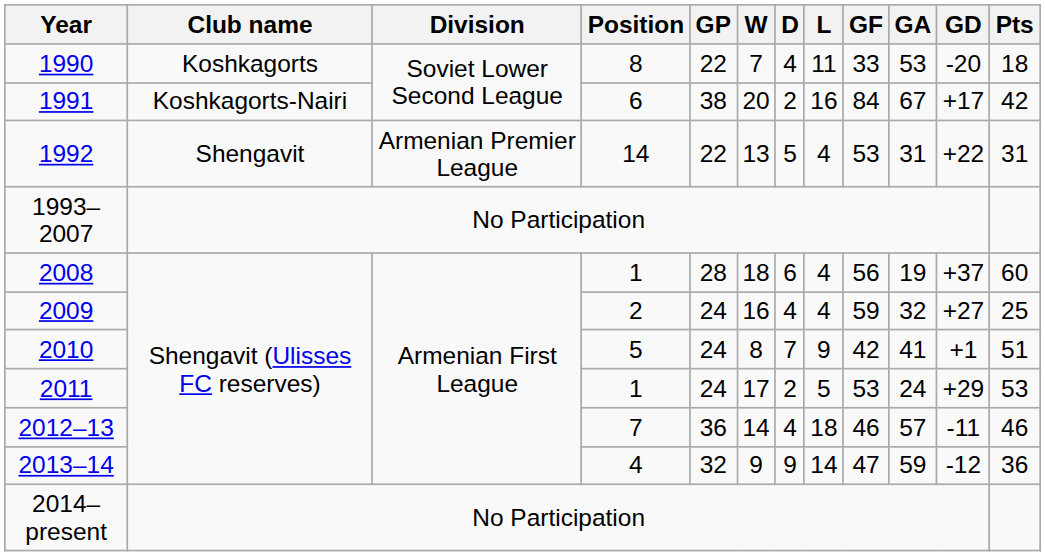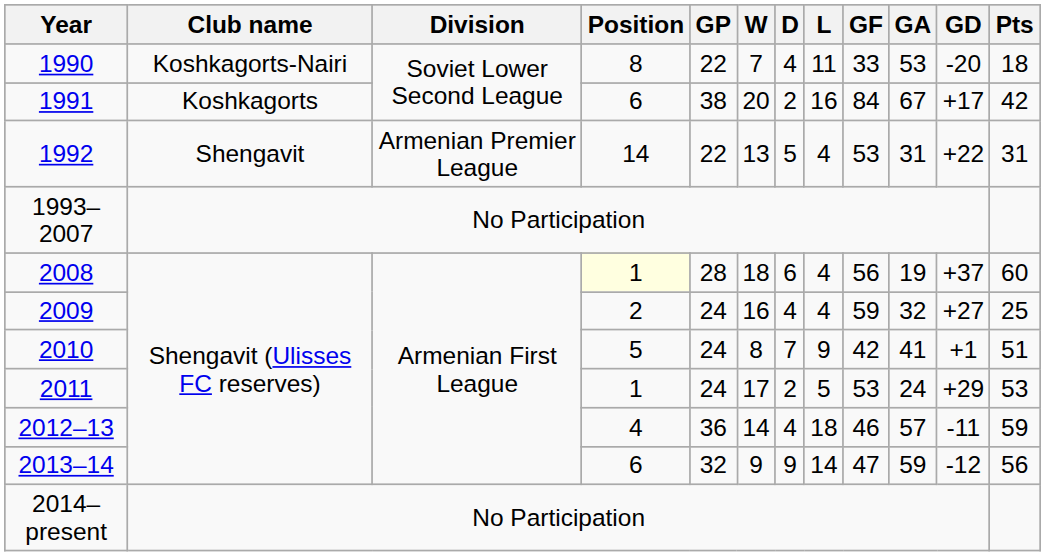 <table class="wikitable"  style="font-size:90%; text-align:center;">
 <tr>
 <th>Year</th>
 <th>Club name</th>
 <th>Division</th>
 <th>Position</th>
 <th>GP</th>
 <th>W</th>
 <th>D</th>
 <th>L</th>
 <th>GF</th>
 <th>GA</th>
 <th>GD</th>
 <th>Pts</th>
 </tr>
 <tr>
 <td><a href='#'>1990</a></td>
-<td>Koshkagorts</td>
+<td>Koshkagorts-Nairi</td>
 <td rowspan="2">Soviet Lower Second League</td>
 <td>8</td>
 <td>22</td>
 <td>7</td>
 <td>4</td>
 <td>11</td>
 <td>33</td>
 <td>53</td>
 <td>-20</td>
 <td>18</td>
 </tr>
 <tr>
 <td><a href='#'>1991</a></td>
-<td>Koshkagorts-Nairi</td>
+<td>Koshkagorts</td>
 <td>6</td>
 <td>38</td>
 <td>20</td>
 <td>2</td>
 <td>16</td>
 <td>84</td>
 <td>67</td>
 <td>+17</td>
 <td>42</td>
 </tr>
 <tr>
 <td><a href='#'>1992</a></td>
 <td>Shengavit</td>
 <td>Armenian Premier League</td>
 <td>14</td>
 <td>22</td>
 <td>13</td>
 <td>5</td>
 <td>4</td>
 <td>53</td>
 <td>31</td>
 <td>+22</td>
 <td>31</td>
 </tr>
 <tr>
 <td>1993–2007</td>
 <td colspan="10">No Participation</td>
 </tr>
 <tr>
 <td><a href='#'>2008</a></td>
 <td rowspan="6">Shengavit (<a href='#'>Ulisses FC</a> reserves)</td>
 <td rowspan="6">Armenian First League</td>
-<td>1</td>
+<td style="background: lightyellow;">1</td>
 <td>28</td>
 <td>18</td>
 <td>6</td>
 <td>4</td>
 <td>56</td>
 <td>19</td>
 <td>+37</td>
 <td>60</td>
 </tr>
 <tr>
 <td><a href='#'>2009</a></td>
 <td>2</td>
 <td>24</td>
 <td>16</td>
 <td>4</td>
 <td>4</td>
 <td>59</td>
 <td>32</td>
 <td>+27</td>
 <td>25</td>
 </tr>
 <tr>
 <td><a href='#'>2010</a></td>
 <td>5</td>
 <td>24</td>
 <td>8</td>
 <td>7</td>
 <td>9</td>
 <td>42</td>
 <td>41</td>
 <td>+1</td>
 <td>51</td>
 </tr>
 <tr>
 <td><a href='#'>2011</a></td>
 <td>1</td>
 <td>24</td>
 <td>17</td>
 <td>2</td>
 <td>5</td>
 <td>53</td>
 <td>24</td>
 <td>+29</td>
 <td>53</td>
 </tr>
 <tr>
 <td><a href='#'>2012–13</a></td>
-<td>7</td>
+<td>4</td>
 <td>36</td>
 <td>14</td>
 <td>4</td>
 <td>18</td>
 <td>46</td>
 <td>57</td>
 <td>-11</td>
-<td>46</td>
+<td>59</td>
 </tr>
 <tr>
 <td><a href='#'>2013–14</a></td>
-<td>4</td>
+<td>6</td>
 <td>32</td>
 <td>9</td>
 <td>9</td>
 <td>14</td>
 <td>47</td>
 <td>59</td>
 <td>-12</td>
-<td>36</td>
+<td>56</td>
 </tr>
 <tr>
 <td>2014–present</td>
 <td colspan="10">No Participation</td>
 </tr>
 </table>
